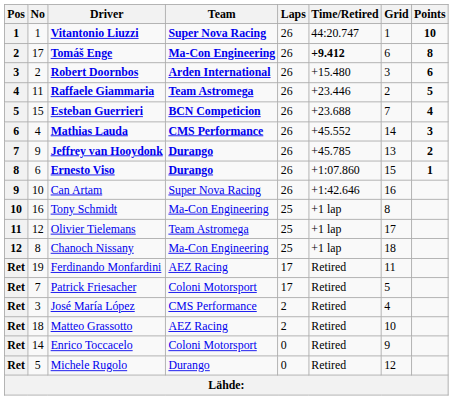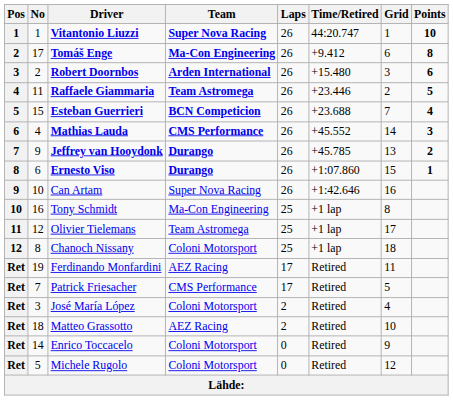 <table class="wikitable" style="font-size:85%">
 <tr>
 <th>Pos</th>
 <th>No</th>
 <th>Driver</th>
 <th>Team</th>
 <th>Laps</th>
 <th>Time/Retired</th>
 <th>Grid</th>
 <th>Points</th>
 </tr>
 <tr>
 <th>1</th>
 <td align="center">1</td>
 <td><strong> <a href='#'>Vitantonio Liuzzi</a></strong></td>
 <td><strong><a href='#'>Super Nova Racing</a></strong></td>
 <td>26</td>
 <td>44:20.747</td>
 <td>1</td>
 <td align="center"><strong>10</strong></td>
 </tr>
 <tr>
 <th>2</th>
 <td align="center">17</td>
 <td><strong> <a href='#'>Tomáš Enge</a></strong></td>
 <td><strong><a href='#'>Ma-Con Engineering</a></strong></td>
 <td>26</td>
-<td><strong>+9.412</strong></td>
+<td>+9.412</td>
 <td>6</td>
 <td align="center"><strong>8</strong></td>
 </tr>
 <tr>
 <th>3</th>
 <td align="center">2</td>
 <td><strong> <a href='#'>Robert Doornbos</a></strong></td>
 <td><strong><a href='#'>Arden International</a></strong></td>
 <td>26</td>
 <td>+15.480</td>
 <td>3</td>
 <td align="center"><strong>6</strong></td>
 </tr>
 <tr>
 <th>4</th>
 <td align="center">11</td>
 <td><strong> <a href='#'>Raffaele Giammaria</a></strong></td>
 <td><strong><a href='#'>Team Astromega</a></strong></td>
 <td>26</td>
 <td>+23.446</td>
 <td>2</td>
 <td align="center"><strong>5</strong></td>
 </tr>
 <tr>
 <th>5</th>
 <td align="center">15</td>
 <td><strong> <a href='#'>Esteban Guerrieri</a></strong></td>
 <td><strong><a href='#'>BCN Competicion</a></strong></td>
 <td>26</td>
 <td>+23.688</td>
 <td>7</td>
 <td align="center"><strong>4</strong></td>
 </tr>
 <tr>
 <th>6</th>
 <td align="center">4</td>
 <td><strong> <a href='#'>Mathias Lauda</a></strong></td>
 <td><strong><a href='#'>CMS Performance</a></strong></td>
 <td>26</td>
 <td>+45.552</td>
 <td>14</td>
 <td align="center"><strong>3</strong></td>
 </tr>
 <tr>
 <th>7</th>
 <td align="center">9</td>
 <td><strong> <a href='#'>Jeffrey van Hooydonk</a></strong></td>
 <td><strong><a href='#'>Durango</a></strong></td>
 <td>26</td>
 <td>+45.785</td>
 <td>13</td>
 <td align="center"><strong>2</strong></td>
 </tr>
 <tr>
 <th>8</th>
 <td align="center">6</td>
 <td><strong> <a href='#'>Ernesto Viso</a></strong></td>
 <td><strong><a href='#'>Durango</a></strong></td>
 <td>26</td>
 <td>+1:07.860</td>
 <td>15</td>
 <td align="center"><strong>1</strong></td>
 </tr>
 <tr>
 <th>9</th>
 <td align="center">10</td>
 <td> <a href='#'>Can Artam</a></td>
 <td><a href='#'>Super Nova Racing</a></td>
 <td>26</td>
 <td>+1:42.646</td>
 <td>16</td>
 <td></td>
 </tr>
 <tr>
 <th>10</th>
 <td align="center">16</td>
 <td> <a href='#'>Tony Schmidt</a></td>
 <td><a href='#'>Ma-Con Engineering</a></td>
 <td>25</td>
 <td>+1 lap</td>
 <td>8</td>
 <td></td>
 </tr>
 <tr>
 <th>11</th>
 <td align="center">12</td>
 <td> <a href='#'>Olivier Tielemans</a></td>
 <td><a href='#'>Team Astromega</a></td>
 <td>25</td>
 <td>+1 lap</td>
 <td>17</td>
 <td></td>
 </tr>
 <tr>
 <th>12</th>
 <td align="center">8</td>
 <td> <a href='#'>Chanoch Nissany</a></td>
-<td><a href='#'>Ma-Con Engineering</a></td>
+<td><a href='#'>Coloni Motorsport</a></td>
 <td>25</td>
 <td>+1 lap</td>
 <td>18</td>
 <td></td>
 </tr>
 <tr>
 <th>Ret</th>
 <td align="center">19</td>
 <td> <a href='#'>Ferdinando Monfardini</a></td>
 <td><a href='#'>AEZ Racing</a></td>
 <td>17</td>
 <td>Retired</td>
 <td>11</td>
 <td></td>
 </tr>
 <tr>
 <th>Ret</th>
 <td align="center">7</td>
 <td> <a href='#'>Patrick Friesacher</a></td>
-<td><a href='#'>Coloni Motorsport</a></td>
+<td><a href='#'>CMS Performance</a></td>
 <td>17</td>
 <td>Retired</td>
 <td>5</td>
 <td></td>
 </tr>
 <tr>
 <th>Ret</th>
 <td align="center">3</td>
 <td> <a href='#'>José María López</a></td>
-<td><a href='#'>CMS Performance</a></td>
+<td><a href='#'>Coloni Motorsport</a></td>
 <td>2</td>
 <td>Retired</td>
 <td>4</td>
 <td></td>
 </tr>
 <tr>
 <th>Ret</th>
 <td align="center">18</td>
 <td> <a href='#'>Matteo Grassotto</a></td>
 <td><a href='#'>AEZ Racing</a></td>
 <td>2</td>
 <td>Retired</td>
 <td>10</td>
 <td></td>
 </tr>
 <tr>
 <th>Ret</th>
 <td align="center">14</td>
 <td> <a href='#'>Enrico Toccacelo</a></td>
 <td><a href='#'>Coloni Motorsport</a></td>
 <td>0</td>
 <td>Retired</td>
 <td>9</td>
 <td></td>
 </tr>
 <tr>
 <th>Ret</th>
 <td align="center">5</td>
 <td> <a href='#'>Michele Rugolo</a></td>
-<td><a href='#'>Durango</a></td>
+<td><a href='#'>Coloni Motorsport</a></td>
 <td>0</td>
 <td>Retired</td>
 <td>12</td>
 <td></td>
 </tr>
 <tr>
 <th colspan="8">Lähde:</th>
 </tr>
 </table>
